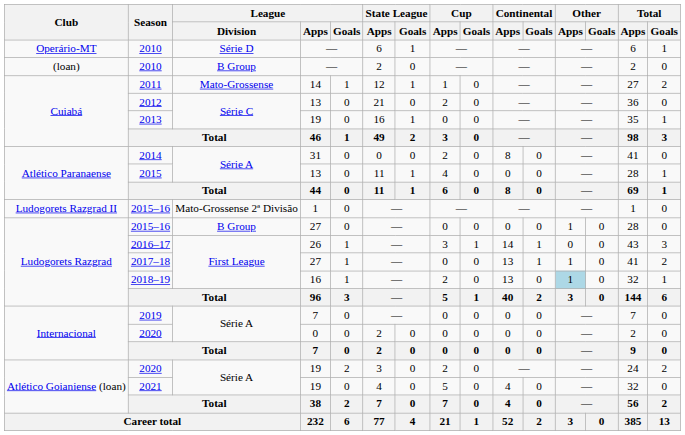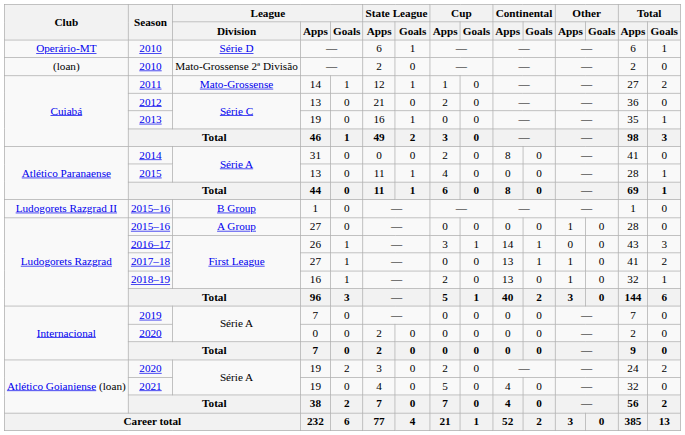 <table class="wikitable" style="text-align: center">
 <tr>
 <th rowspan="2">Club</th>
 <th rowspan="2">Season</th>
 <th colspan="3">League</th>
 <th colspan="2">State League</th>
 <th colspan="2">Cup</th>
 <th colspan="2">Continental</th>
 <th colspan="2">Other</th>
 <th colspan="2">Total</th>
 </tr>
 <tr>
 <th>Division</th>
 <th>Apps</th>
 <th>Goals</th>
 <th>Apps</th>
 <th>Goals</th>
 <th>Apps</th>
 <th>Goals</th>
 <th>Apps</th>
 <th>Goals</th>
 <th>Apps</th>
 <th>Goals</th>
 <th>Apps</th>
 <th>Goals</th>
 </tr>
 <tr>
 <td><a href='#'>Operário-MT</a></td>
 <td><a href='#'>2010</a></td>
 <td><a href='#'>Série D</a></td>
 <td colspan="2">—</td>
 <td>6</td>
 <td>1</td>
 <td colspan="2">—</td>
 <td colspan="2">—</td>
 <td colspan="2">—</td>
 <td>6</td>
 <td>1</td>
 </tr>
 <tr>
 <td> (loan)</td>
 <td><a href='#'>2010</a></td>
-<td><a href='#'>B Group</a></td>
+<td>Mato-Grossense 2ª Divisão</td>
 <td colspan="2">—</td>
 <td>2</td>
 <td>0</td>
 <td colspan="2">—</td>
 <td colspan="2">—</td>
 <td colspan="2">—</td>
 <td>2</td>
 <td>0</td>
 </tr>
 <tr>
 <td rowspan="4"><a href='#'>Cuiabá</a></td>
 <td><a href='#'>2011</a></td>
 <td><a href='#'>Mato-Grossense</a></td>
 <td>14</td>
 <td>1</td>
 <td>12</td>
 <td>1</td>
 <td>1</td>
 <td>0</td>
 <td colspan="2">—</td>
 <td colspan="2">—</td>
 <td>27</td>
 <td>2</td>
 </tr>
 <tr>
 <td><a href='#'>2012</a></td>
 <td rowspan="2"><a href='#'>Série C</a></td>
 <td>13</td>
 <td>0</td>
 <td>21</td>
 <td>0</td>
 <td>2</td>
 <td>0</td>
 <td colspan="2">—</td>
 <td colspan="2">—</td>
 <td>36</td>
 <td>0</td>
 </tr>
 <tr>
 <td><a href='#'>2013</a></td>
 <td>19</td>
 <td>0</td>
 <td>16</td>
 <td>1</td>
 <td>0</td>
 <td>0</td>
 <td colspan="2">—</td>
 <td colspan="2">—</td>
 <td>35</td>
 <td>1</td>
 </tr>
 <tr>
 <th colspan=2>Total</th>
 <th>46</th>
 <th>1</th>
 <th>49</th>
 <th>2</th>
 <th>3</th>
 <th>0</th>
 <th colspan="2">—</th>
 <th colspan="2">—</th>
 <th>98</th>
 <th>3</th>
 </tr>
 <tr>
 <td rowspan="3"><a href='#'>Atlético Paranaense</a></td>
 <td><a href='#'>2014</a></td>
 <td rowspan="2"><a href='#'>Série A</a></td>
 <td>31</td>
 <td>0</td>
 <td>0</td>
 <td>0</td>
 <td>2</td>
 <td>0</td>
 <td>8</td>
 <td>0</td>
 <td colspan="2">—</td>
 <td>41</td>
 <td>0</td>
 </tr>
 <tr>
 <td><a href='#'>2015</a></td>
 <td>13</td>
 <td>0</td>
 <td>11</td>
 <td>1</td>
 <td>4</td>
 <td>0</td>
 <td>0</td>
 <td>0</td>
 <td colspan="2">—</td>
 <td>28</td>
 <td>1</td>
 </tr>
 <tr>
 <th colspan=2>Total</th>
 <th>44</th>
 <th>0</th>
 <th>11</th>
 <th>1</th>
 <th>6</th>
 <th>0</th>
 <th>8</th>
 <th>0</th>
 <th colspan="2">—</th>
 <th>69</th>
 <th>1</th>
 </tr>
 <tr>
 <td><a href='#'>Ludogorets Razgrad II</a></td>
 <td><a href='#'>2015–16</a></td>
-<td>Mato-Grossense 2ª Divisão</td>
+<td><a href='#'>B Group</a></td>
 <td>1</td>
 <td>0</td>
 <td colspan="2">—</td>
 <td colspan="2">—</td>
 <td colspan="2">—</td>
 <td colspan="2">—</td>
 <td>1</td>
 <td>0</td>
 </tr>
 <tr>
 <td rowspan="5"><a href='#'>Ludogorets Razgrad</a></td>
 <td><a href='#'>2015–16</a></td>
-<td><a href='#'>B Group</a></td>
+<td><a href='#'>A Group</a></td>
 <td>27</td>
 <td>0</td>
 <td colspan="2">—</td>
 <td>0</td>
 <td>0</td>
 <td>0</td>
 <td>0</td>
 <td>1</td>
 <td>0</td>
 <td>28</td>
 <td>0</td>
 </tr>
 <tr>
 <td><a href='#'>2016–17</a></td>
 <td rowspan="3"><a href='#'>First League</a></td>
 <td>26</td>
 <td>1</td>
 <td colspan="2">—</td>
 <td>3</td>
 <td>1</td>
 <td>14</td>
 <td>1</td>
 <td>0</td>
 <td>0</td>
 <td>43</td>
 <td>3</td>
 </tr>
 <tr>
 <td><a href='#'>2017–18</a></td>
 <td>27</td>
 <td>1</td>
 <td colspan="2">—</td>
 <td>0</td>
 <td>0</td>
 <td>13</td>
 <td>1</td>
 <td>1</td>
 <td>0</td>
 <td>41</td>
 <td>2</td>
 </tr>
 <tr>
 <td><a href='#'>2018–19</a></td>
 <td>16</td>
 <td>1</td>
 <td colspan="2">—</td>
 <td>2</td>
 <td>0</td>
 <td>13</td>
 <td>0</td>
-<td style="background: lightblue;">1</td>
+<td>1</td>
 <td>0</td>
 <td>32</td>
 <td>1</td>
 </tr>
 <tr>
 <th colspan=2>Total</th>
 <th>96</th>
 <th>3</th>
 <th colspan="2">—</th>
 <th>5</th>
 <th>1</th>
 <th>40</th>
 <th>2</th>
 <th>3</th>
 <th>0</th>
 <th>144</th>
 <th>6</th>
 </tr>
 <tr>
 <td rowspan="3"><a href='#'>Internacional</a></td>
 <td><a href='#'>2019</a></td>
 <td rowspan="2">Série A</td>
 <td>7</td>
 <td>0</td>
 <td colspan="2">—</td>
 <td>0</td>
 <td>0</td>
 <td>0</td>
 <td>0</td>
 <td colspan="2">—</td>
 <td>7</td>
 <td>0</td>
 </tr>
 <tr>
 <td><a href='#'>2020</a></td>
 <td>0</td>
 <td>0</td>
 <td>2</td>
 <td>0</td>
 <td>0</td>
 <td>0</td>
 <td>0</td>
 <td>0</td>
 <td colspan="2">—</td>
 <td>2</td>
 <td>0</td>
 </tr>
 <tr>
 <th colspan=2>Total</th>
 <th>7</th>
 <th>0</th>
 <th>2</th>
 <th>0</th>
 <th>0</th>
 <th>0</th>
 <th>0</th>
 <th>0</th>
 <th colspan="2">—</th>
 <th>9</th>
 <th>0</th>
 </tr>
 <tr>
 <td rowspan="3"><a href='#'>Atlético Goianiense</a> (loan)</td>
 <td><a href='#'>2020</a></td>
 <td rowspan="2">Série A</td>
 <td>19</td>
 <td>2</td>
 <td>3</td>
 <td>0</td>
 <td>2</td>
 <td>0</td>
 <td colspan="2">—</td>
 <td colspan="2">—</td>
 <td>24</td>
 <td>2</td>
 </tr>
 <tr>
 <td><a href='#'>2021</a></td>
 <td>19</td>
 <td>0</td>
 <td>4</td>
 <td>0</td>
 <td>5</td>
 <td>0</td>
 <td>4</td>
 <td>0</td>
 <td colspan="2">—</td>
 <td>32</td>
 <td>0</td>
 </tr>
 <tr>
 <th colspan=2>Total</th>
 <th>38</th>
 <th>2</th>
 <th>7</th>
 <th>0</th>
 <th>7</th>
 <th>0</th>
 <th>4</th>
 <th>0</th>
 <th colspan="2">—</th>
 <th>56</th>
 <th>2</th>
 </tr>
 <tr>
 <th colspan="3"><strong>Career total</strong></th>
 <th>232</th>
 <th>6</th>
 <th>77</th>
 <th>4</th>
 <th>21</th>
 <th>1</th>
 <th>52</th>
 <th>2</th>
 <th>3</th>
 <th>0</th>
 <th>385</th>
 <th>13</th>
 </tr>
 </table>
